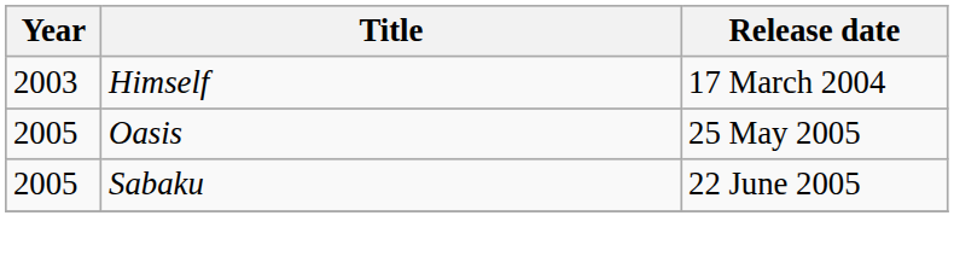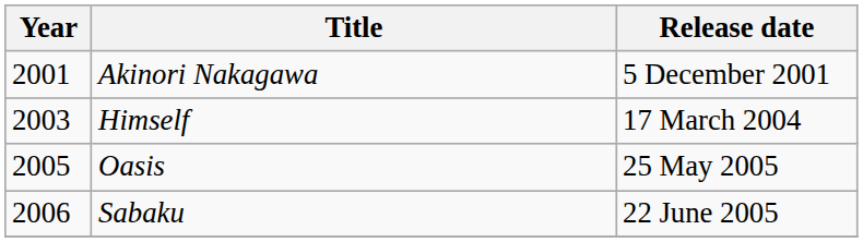 <table class="wikitable">
 <tr>
 <th width="40">Year</th>
 <th width="280">Title</th>
 <th width="125">Release date</th>
+</tr>
+<tr>
+<td>2001</td>
+<td><em>Akinori Nakagawa</em></td>
+<td>5 December 2001</td>
 </tr>
 <tr>
 <td>2003</td>
 <td><em>Himself</em></td>
 <td>17 March 2004</td>
 </tr>
 <tr>
 <td>2005</td>
 <td><em>Oasis</em></td>
 <td>25 May 2005</td>
 </tr>
 <tr>
-<td>2005</td>
+<td>2006</td>
 <td><em>Sabaku</em></td>
 <td>22 June 2005</td>
 </tr>
 <tr>
 </tr>
 </table>
